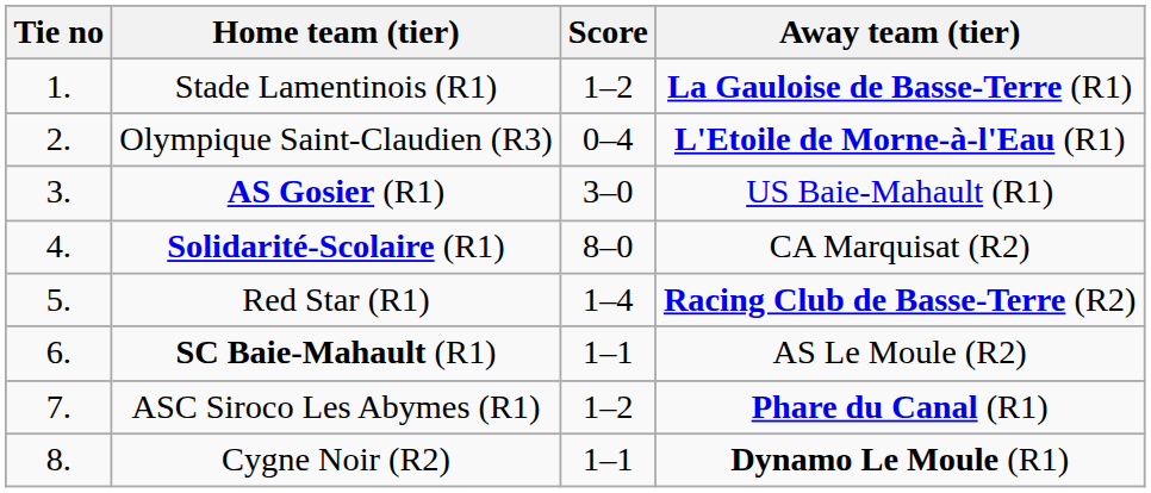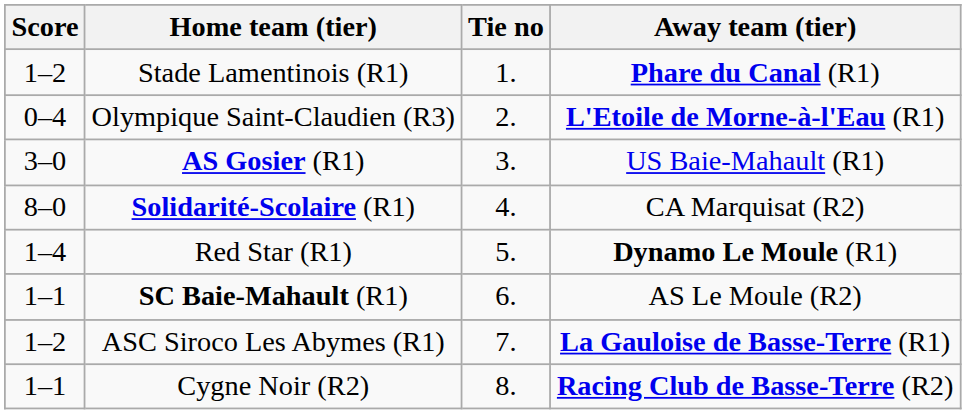 <table class="wikitable" style="text-align: center">
 <tr>
+<th>Score</th>
+<th>Home team (tier)</th>
 <th>Tie no</th>
-<th>Home team (tier)</th>
-<th>Score</th>
 <th>Away team (tier)</th>
 </tr>
 <tr>
+<td>1–2</td>
+<td> Stade Lamentinois (R1)</td>
 <td>1.</td>
-<td> Stade Lamentinois (R1)</td>
+<td><strong><a href='#'>Phare du Canal</a></strong> (R1) </td>
+</tr>
+<tr>
+<td>0–4</td>
+<td> Olympique Saint-Claudien (R3)</td>
+<td>2.</td>
+<td><strong><a href='#'>L'Etoile de Morne-à-l'Eau</a></strong> (R1) </td>
+</tr>
+<tr>
+<td>3–0</td>
+<td> <strong><a href='#'>AS Gosier</a></strong> (R1)</td>
+<td>3.</td>
+<td><a href='#'>US Baie-Mahault</a> (R1) </td>
+</tr>
+<tr>
+<td>8–0</td>
+<td> <strong><a href='#'>Solidarité-Scolaire</a></strong> (R1)</td>
+<td>4.</td>
+<td>CA Marquisat (R2) </td>
+</tr>
+<tr>
+<td>1–4</td>
+<td> Red Star (R1)</td>
+<td>5.</td>
+<td><strong>Dynamo Le Moule</strong> (R1) </td>
+</tr>
+<tr>
+<td>1–1 </td>
+<td> <strong>SC Baie-Mahault</strong> (R1)</td>
+<td>6.</td>
+<td>AS Le Moule (R2) </td>
+</tr>
+<tr>
 <td>1–2</td>
+<td> ASC Siroco Les Abymes (R1)</td>
+<td>7.</td>
 <td><strong><a href='#'>La Gauloise de Basse-Terre</a></strong> (R1) </td>
 </tr>
 <tr>
-<td>2.</td>
-<td> Olympique Saint-Claudien (R3)</td>
-<td>0–4</td>
-<td><strong><a href='#'>L'Etoile de Morne-à-l'Eau</a></strong> (R1) </td>
-</tr>
-<tr>
-<td>3.</td>
-<td> <strong><a href='#'>AS Gosier</a></strong> (R1)</td>
-<td>3–0</td>
-<td><a href='#'>US Baie-Mahault</a> (R1) </td>
-</tr>
-<tr>
-<td>4.</td>
-<td> <strong><a href='#'>Solidarité-Scolaire</a></strong> (R1)</td>
-<td>8–0</td>
-<td>CA Marquisat (R2) </td>
-</tr>
-<tr>
-<td>5.</td>
-<td> Red Star (R1)</td>
-<td>1–4</td>
+<td>1–1 </td>
+<td> Cygne Noir (R2)</td>
+<td>8.</td>
 <td><strong><a href='#'>Racing Club de Basse-Terre</a></strong> (R2) </td>
 </tr>
-<tr>
-<td>6.</td>
-<td> <strong>SC Baie-Mahault</strong> (R1)</td>
-<td>1–1 </td>
-<td>AS Le Moule (R2) </td>
-</tr>
-<tr>
-<td>7.</td>
-<td> ASC Siroco Les Abymes (R1)</td>
-<td>1–2</td>
-<td><strong><a href='#'>Phare du Canal</a></strong> (R1) </td>
-</tr>
-<tr>
-<td>8.</td>
-<td> Cygne Noir (R2)</td>
-<td>1–1 </td>
-<td><strong>Dynamo Le Moule</strong> (R1) </td>
-</tr>
 </table>
